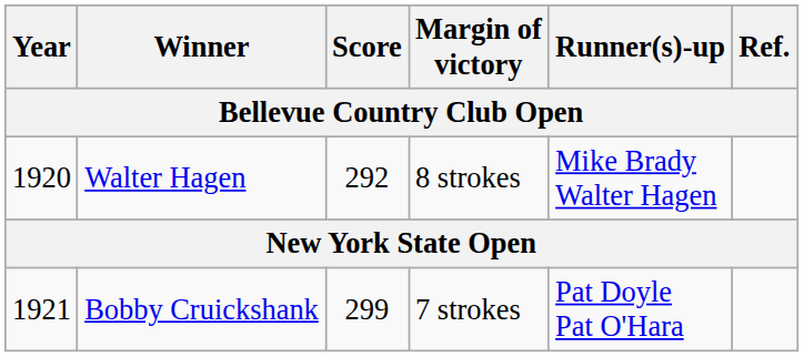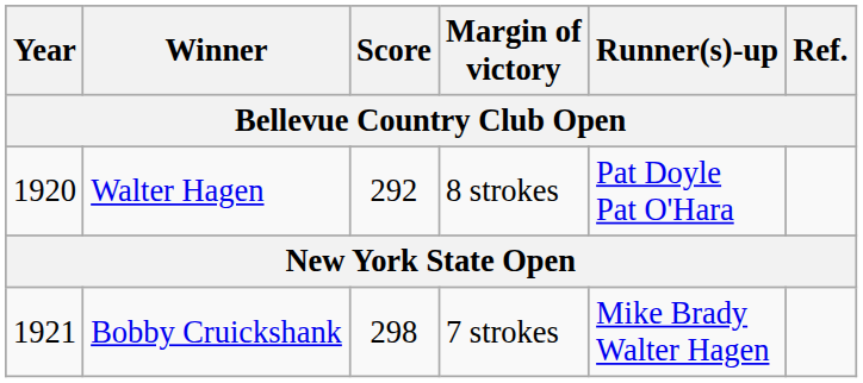 <table class="wikitable" style="font-size:95%">
 <tr>
 <th>Year</th>
 <th>Winner</th>
 <th>Score</th>
 <th>Margin of<br>victory</th>
 <th>Runner(s)-up</th>
 <th>Ref.</th>
 </tr>
 <tr>
 <th colspan="7">Bellevue Country Club Open</th>
 </tr>
 <tr>
 <td align="center">1920</td>
 <td> <a href='#'>Walter Hagen</a></td>
 <td align="center">292</td>
 <td>8 strokes</td>
-<td> <a href='#'>Mike Brady</a><br> <a href='#'>Walter Hagen</a></td>
+<td> <a href='#'>Pat Doyle</a><br> <a href='#'>Pat O'Hara</a></td>
 <td></td>
 </tr>
 <tr>
 <th colspan="7">New York State Open</th>
 </tr>
 <tr>
 <td align="center">1921</td>
 <td> <a href='#'>Bobby Cruickshank</a></td>
-<td align="center">299</td>
+<td align="center">298</td>
 <td>7 strokes</td>
-<td> <a href='#'>Pat Doyle</a><br> <a href='#'>Pat O'Hara</a></td>
+<td> <a href='#'>Mike Brady</a><br> <a href='#'>Walter Hagen</a></td>
 <td></td>
 </tr>
 </table>
